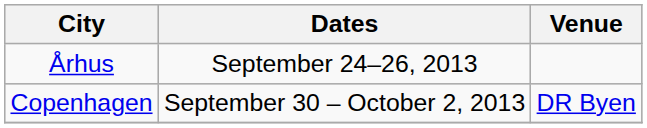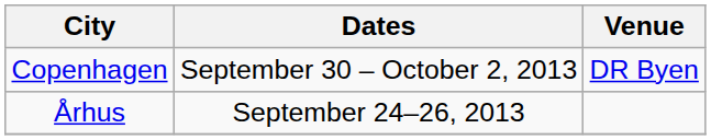 <table class=wikitable style=text-align:center;>
 <tr>
 <th>City</th>
 <th>Dates</th>
 <th>Venue</th>
 </tr>
 <tr>
+<td><a href='#'>Copenhagen</a></td>
+<td>September 30 – October 2, 2013</td>
+<td><a href='#'>DR Byen</a></td>
+</tr>
+<tr>
 <td><a href='#'>Århus</a></td>
 <td>September 24–26, 2013</td>
 <td></td>
 </tr>
 <tr>
-<td><a href='#'>Copenhagen</a></td>
-<td>September 30 – October 2, 2013</td>
-<td><a href='#'>DR Byen</a></td>
-</tr>
-<tr>
 </tr>
 </table>
